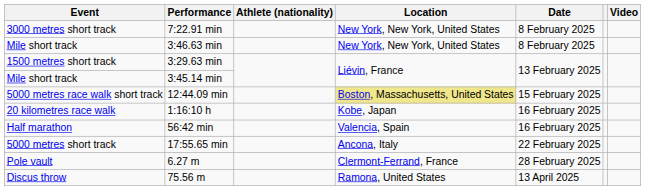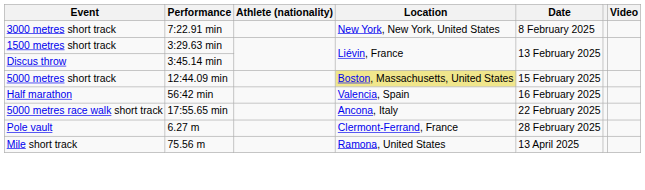 <table class="wikitable">
 <tr>
 <th scope="col">Event</th>
 <th scope="col">Performance</th>
 <th scope="col">Athlete (nationality)</th>
 <th scope="col">Location</th>
 <th scope="col">Date</th>
 <th scope="col"></th>
 <th scope="col">Video</th>
 </tr>
 <tr>
 <td><a href='#'>3000 metres</a> short track</td>
 <td>7:22.91 min </td>
 <td></td>
 <td><a href='#'>New York</a>, New York, United States</td>
 <td>8 February 2025</td>
 <td style="text-align:center"></td>
 <td style="text-align:center"></td>
 </tr>
 <tr>
-<td><a href='#'>Mile</a> short track</td>
-<td>3:46.63 min </td>
-<td></td>
-<td><a href='#'>New York</a>, New York, United States</td>
-<td>8 February 2025</td>
-<td style="text-align:center"></td>
-<td style="text-align:center"></td>
-</tr>
-<tr>
 <td><a href='#'>1500 metres</a> short track</td>
 <td>3:29.63 min </td>
 <td rowspan="2"></td>
 <td rowspan="2"><a href='#'>Liévin</a>, France</td>
 <td rowspan="2">13 February 2025</td>
 <td rowspan="2" style="text-align:center"></td>
 <td rowspan="2" style="text-align:center"></td>
 </tr>
 <tr>
-<td><a href='#'>Mile</a> short track</td>
+<td><a href='#'>Discus throw</a></td>
 <td>3:45.14 min </td>
 </tr>
 <tr>
-<td><a href='#'>5000 metres race walk</a> short track</td>
+<td><a href='#'>5000 metres</a> short track</td>
 <td>12:44.09 min </td>
 <td></td>
 <td style="background: khaki;"><a href='#'>Boston</a>, Massachusetts, United States</td>
 <td>15 February 2025</td>
-<td style="text-align:center"></td>
-<td></td>
-</tr>
-<tr>
-<td><a href='#'>20 kilometres race walk</a></td>
-<td>1:16:10 h</td>
-<td></td>
-<td><a href='#'>Kobe</a>, Japan</td>
-<td>16 February 2025</td>
 <td style="text-align:center"></td>
 <td></td>
 </tr>
 <tr>
 <td><a href='#'>Half marathon</a></td>
 <td>56:42 min</td>
 <td></td>
 <td><a href='#'>Valencia</a>, Spain</td>
 <td>16 February 2025</td>
 <td style="text-align:center"></td>
 <td></td>
 </tr>
 <tr>
-<td><a href='#'>5000 metres</a> short track</td>
+<td><a href='#'>5000 metres race walk</a> short track</td>
 <td>17:55.65 min</td>
 <td></td>
 <td><a href='#'>Ancona</a>, Italy</td>
 <td>22 February 2025</td>
 <td style="text-align:center"></td>
 <td></td>
 </tr>
 <tr>
 <td><a href='#'>Pole vault</a></td>
 <td>6.27 m </td>
 <td></td>
 <td><a href='#'>Clermont-Ferrand</a>, France</td>
 <td>28 February 2025</td>
 <td style="text-align:center"></td>
 <td></td>
 </tr>
 <tr>
-<td><a href='#'>Discus throw</a></td>
+<td><a href='#'>Mile</a> short track</td>
 <td>75.56 m</td>
 <td></td>
 <td><a href='#'>Ramona</a>, United States</td>
 <td>13 April 2025</td>
 <td style="text-align:center"></td>
 </tr>
 </table>
